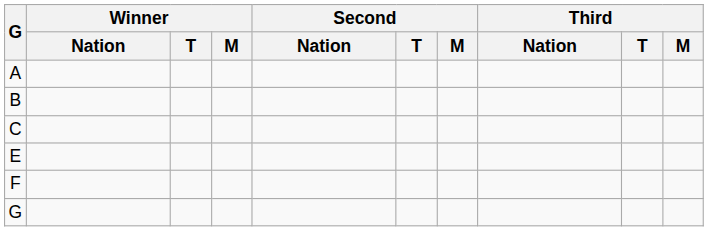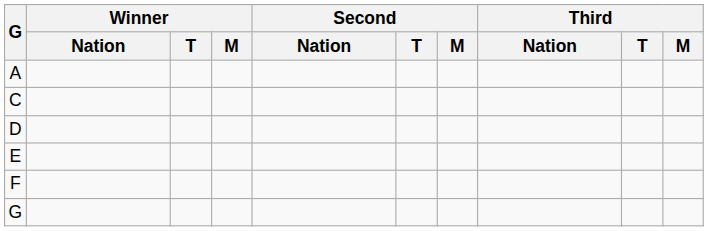 <table class="wikitable nowrap" style=text-align:center>
 <tr>
 <th rowspan=2>G</th>
 <th colspan=3>Winner</th>
 <th colspan=3>Second</th>
 <th colspan=3>Third</th>
 </tr>
 <tr>
 <th width=125>Nation</th>
 <th width=30>T</th>
 <th width=30>M</th>
 <th width=125>Nation</th>
 <th width=30>T</th>
 <th width=30>M</th>
 <th width=125>Nation</th>
 <th width=30>T</th>
 <th width=30>M</th>
 </tr>
 <tr>
 <td>A</td>
 <td style=text-align:left bgcolor=></td>
 <td></td>
 <td></td>
 <td style=text-align:left bgcolor=></td>
 <td></td>
 <td></td>
 <td style=text-align:left bgcolor=></td>
 <td></td>
 <td></td>
 </tr>
 <tr>
-<td>B</td>
+<td>C</td>
 <td style=text-align:left bgcolor=></td>
 <td></td>
 <td></td>
 <td style=text-align:left bgcolor=></td>
 <td></td>
 <td></td>
 <td style=text-align:left bgcolor=></td>
 <td></td>
 <td></td>
 </tr>
 <tr>
-<td>C</td>
+<td>D</td>
 <td style=text-align:left bgcolor=></td>
 <td></td>
 <td></td>
 <td style=text-align:left bgcolor=></td>
 <td></td>
 <td></td>
 <td style=text-align:left bgcolor=></td>
 <td></td>
 <td></td>
 </tr>
 <tr>
 <td>E</td>
 <td style=text-align:left bgcolor=></td>
 <td></td>
 <td></td>
 <td style=text-align:left bgcolor=></td>
 <td></td>
 <td></td>
 <td style=text-align:left bgcolor=></td>
 <td></td>
 <td></td>
 </tr>
 <tr>
 <td>F</td>
 <td style=text-align:left bgcolor=></td>
 <td></td>
 <td></td>
 <td style=text-align:left bgcolor=></td>
 <td></td>
 <td></td>
 <td style=text-align:left bgcolor=></td>
 <td></td>
 <td></td>
 </tr>
 <tr>
 <td>G</td>
 <td style=text-align:left bgcolor=></td>
 <td></td>
 <td></td>
 <td style=text-align:left bgcolor=></td>
 <td></td>
 <td></td>
 <td style=text-align:left bgcolor=></td>
 <td></td>
 <td></td>
 </tr>
 </table>
